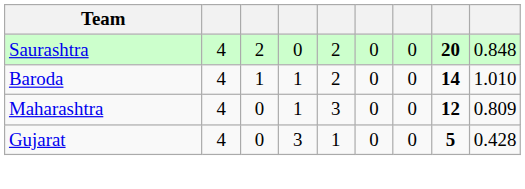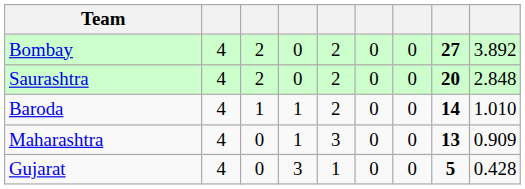 <table class="wikitable" style="text-align:center">
 <tr>
 <th style="width:160px">Team</th>
 <th style="width:25px"></th>
 <th style="width:25px"></th>
 <th style="width:25px"></th>
 <th style="width:25px"></th>
 <th style="width:25px"></th>
 <th style="width:25px"></th>
 <th style="width:25px"></th>
 <th style="width:25px;"></th>
 </tr>
 <tr style="background:#cfc;">
+<td style="text-align:left"><a href='#'>Bombay</a></td>
+<td>4</td>
+<td>2</td>
+<td>0</td>
+<td>2</td>
+<td>0</td>
+<td>0</td>
+<td><strong>27</strong></td>
+<td>3.892</td>
+</tr>
+<tr style="background:#cfc;">
 <td style="text-align:left"><a href='#'>Saurashtra</a></td>
 <td>4</td>
 <td>2</td>
 <td>0</td>
 <td>2</td>
 <td>0</td>
 <td>0</td>
 <td><strong>20</strong></td>
-<td>0.848</td>
+<td>2.848</td>
 </tr>
 <tr>
 <td style="text-align:left"><a href='#'>Baroda</a></td>
 <td>4</td>
 <td>1</td>
 <td>1</td>
 <td>2</td>
 <td>0</td>
 <td>0</td>
 <td><strong>14</strong></td>
 <td>1.010</td>
 </tr>
 <tr>
 <td style="text-align:left"><a href='#'>Maharashtra</a></td>
 <td>4</td>
 <td>0</td>
 <td>1</td>
 <td>3</td>
 <td>0</td>
 <td>0</td>
-<td><strong>12</strong></td>
-<td>0.809</td>
+<td><strong>13</strong></td>
+<td>0.909</td>
 </tr>
 <tr>
 <td style="text-align:left"><a href='#'>Gujarat</a></td>
 <td>4</td>
 <td>0</td>
 <td>3</td>
 <td>1</td>
 <td>0</td>
 <td>0</td>
 <td><strong>5</strong></td>
 <td>0.428</td>
 </tr>
 </table>
